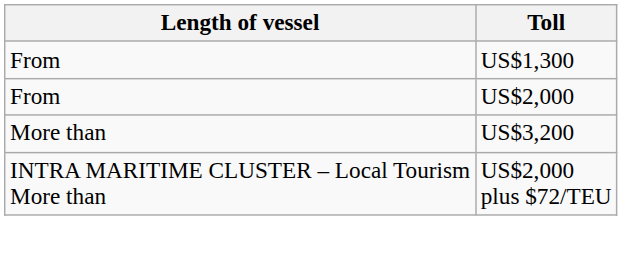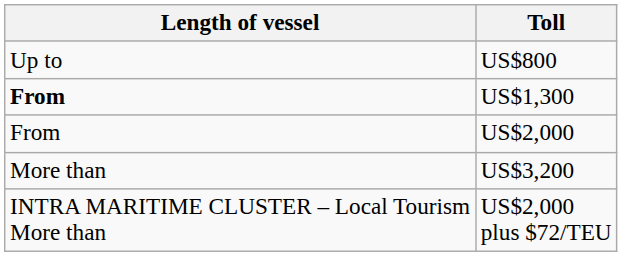 <table class="wikitable">
 <tr>
 <th>Length of vessel</th>
 <th>Toll</th>
 </tr>
 <tr>
-<td>From </td>
+<td>Up to </td>
+<td>US$800</td>
+</tr>
+<tr>
+<td><strong>From </strong></td>
 <td>US$1,300</td>
 </tr>
 <tr>
 <td>From </td>
 <td>US$2,000</td>
 </tr>
 <tr>
 <td>More than </td>
 <td>US$3,200</td>
 </tr>
 <tr>
 <td>INTRA MARITIME CLUSTER – Local Tourism<br>More than </td>
 <td>US$2,000<br>plus $72/TEU</td>
 </tr>
 </table>
